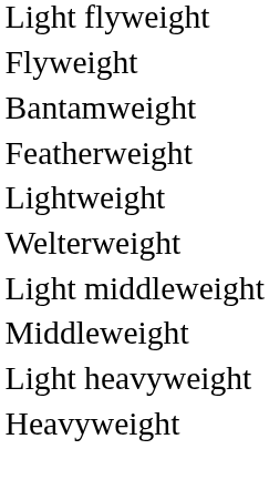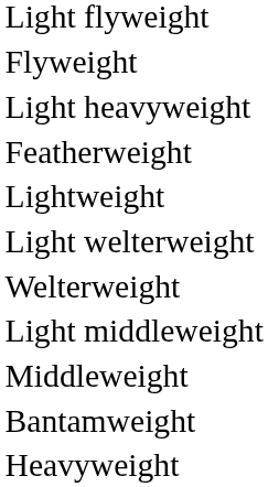 <table>
 <tr valign="top">
 <td>Light flyweight<br></td>
 <td></td>
 <td></td>
 <td><br> </td>
 </tr>
 <tr valign="top">
 <td>Flyweight<br></td>
 <td></td>
 <td></td>
 <td><br></td>
 </tr>
 <tr valign="top">
-<td>Bantamweight<br></td>
+<td>Light heavyweight<br></td>
 <td></td>
 <td></td>
 <td><br></td>
 </tr>
 <tr valign="top">
 <td>Featherweight<br></td>
 <td></td>
 <td></td>
 <td><br></td>
 </tr>
 <tr valign="top">
 <td>Lightweight<br></td>
+<td></td>
+<td></td>
+<td><br></td>
+</tr>
+<tr valign="top">
+<td>Light welterweight<br></td>
 <td></td>
 <td></td>
 <td><br></td>
 </tr>
 <tr valign="top">
 <td>Welterweight<br></td>
 <td></td>
 <td></td>
 <td><br></td>
 </tr>
 <tr valign="top">
 <td>Light middleweight<br></td>
 <td></td>
 <td></td>
 <td><br></td>
 </tr>
 <tr valign="top">
 <td>Middleweight<br></td>
 <td></td>
 <td></td>
 <td><br></td>
 </tr>
 <tr valign="top">
-<td>Light heavyweight<br></td>
+<td>Bantamweight<br></td>
 <td></td>
 <td></td>
 <td><br></td>
 </tr>
 <tr valign="top">
 <td>Heavyweight<br></td>
 <td></td>
 <td></td>
 <td><br></td>
 </tr>
 </table>
